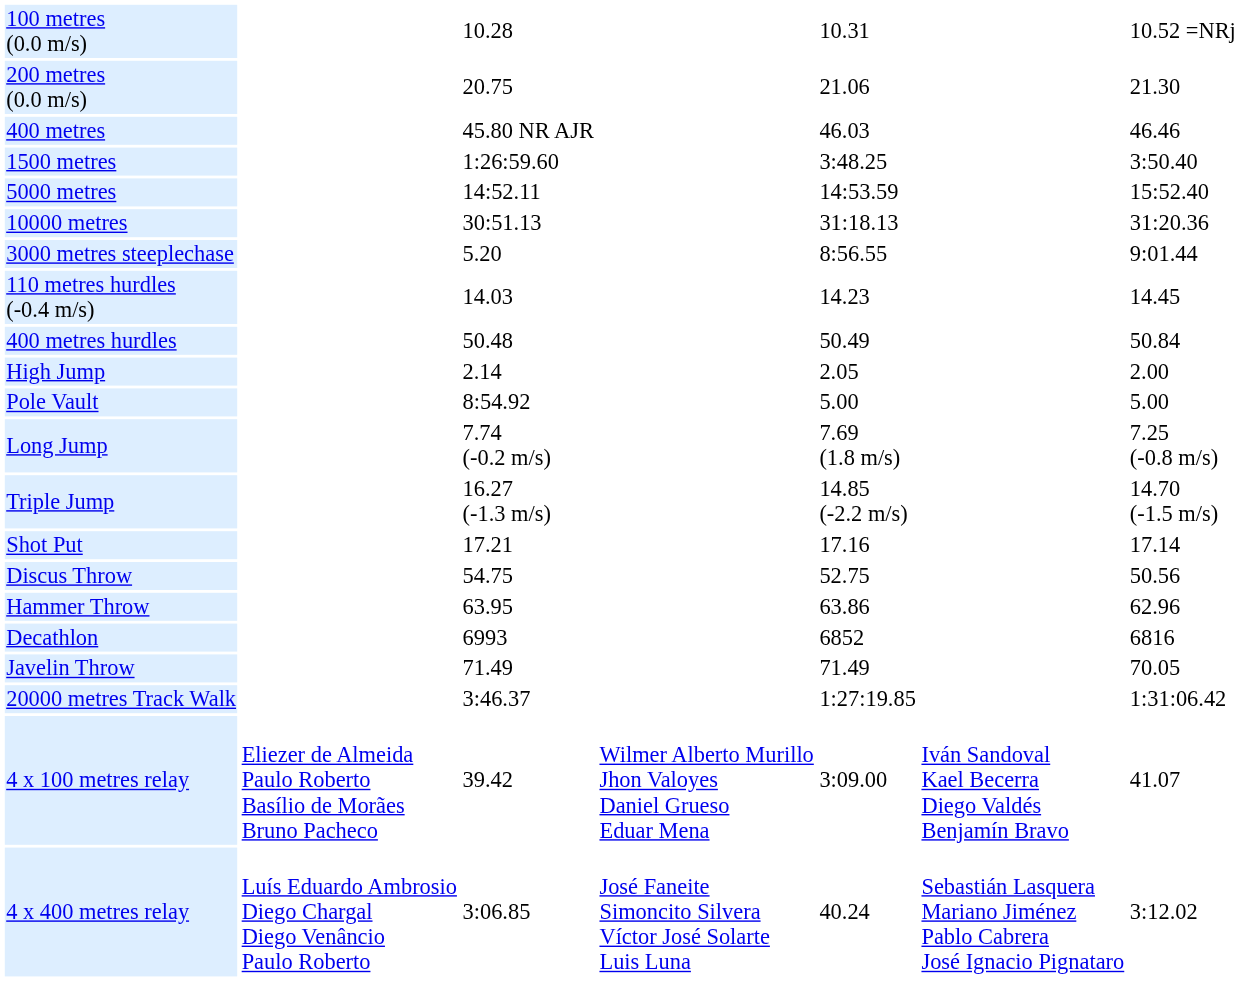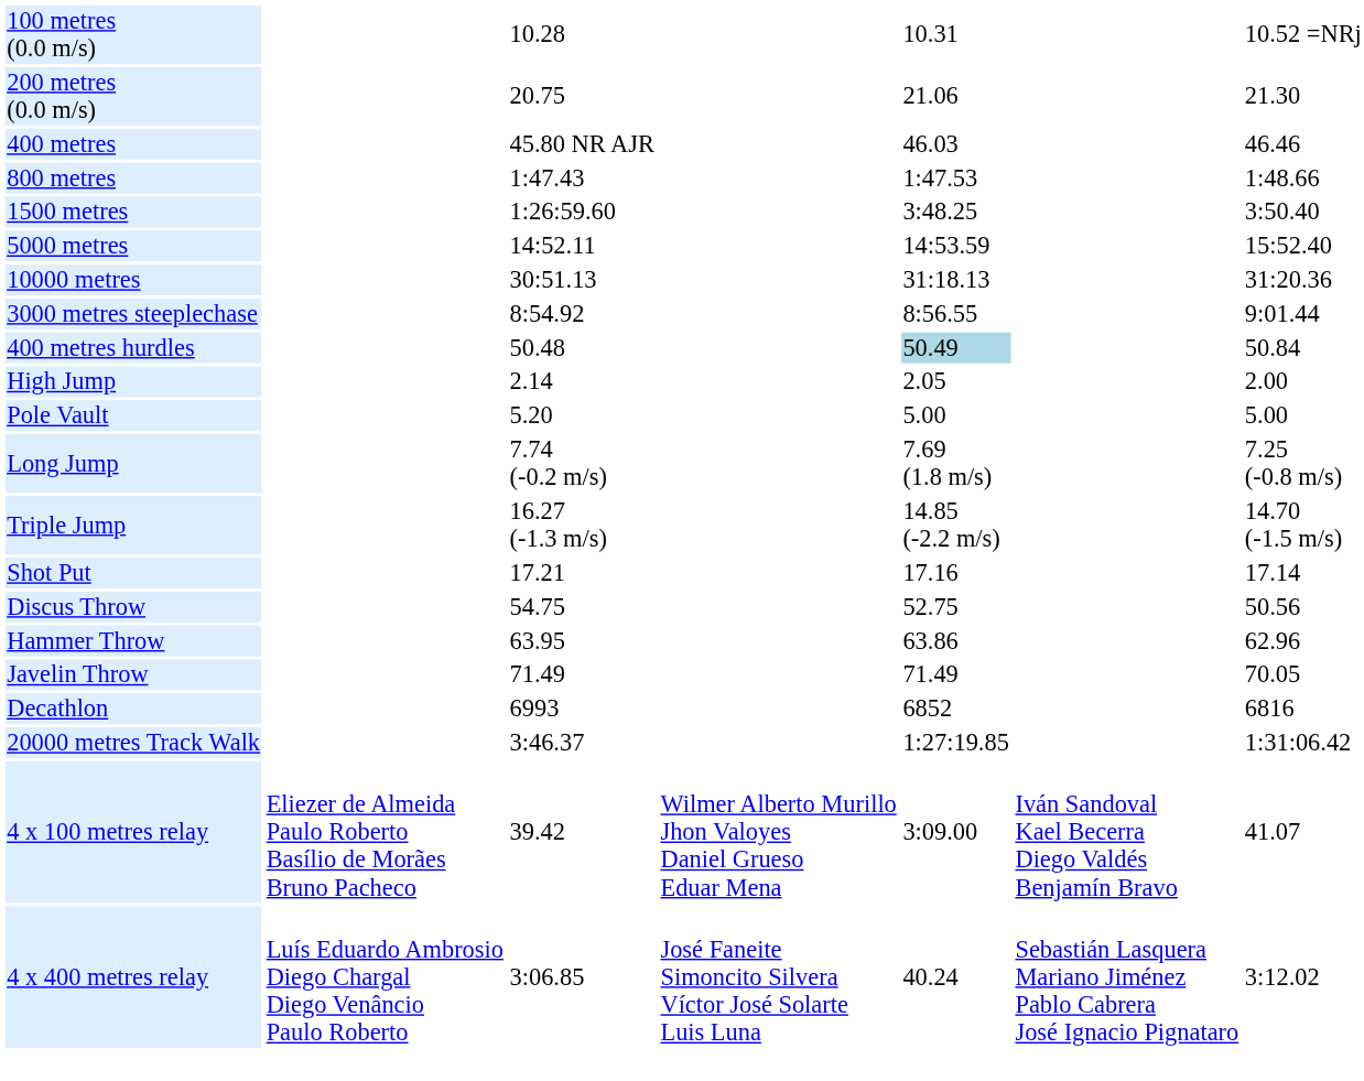 <table>
 <tr>
 <td bgcolor = DDEEFF><a href='#'>100 metres</a> <br> (0.0 m/s)</td>
 <td></td>
 <td>10.28</td>
 <td></td>
 <td>10.31</td>
 <td></td>
 <td>10.52 =NRj</td>
 </tr>
 <tr>
 <td bgcolor = DDEEFF><a href='#'>200 metres</a> <br> (0.0 m/s)</td>
 <td></td>
 <td>20.75</td>
 <td></td>
 <td>21.06</td>
 <td></td>
 <td>21.30</td>
 </tr>
 <tr>
 <td bgcolor = DDEEFF><a href='#'>400 metres</a></td>
 <td></td>
 <td>45.80 NR AJR</td>
 <td></td>
 <td>46.03</td>
 <td></td>
 <td>46.46</td>
+</tr>
+<tr>
+<td bgcolor = DDEEFF><a href='#'>800 metres</a></td>
+<td></td>
+<td>1:47.43</td>
+<td></td>
+<td>1:47.53</td>
+<td></td>
+<td>1:48.66</td>
 </tr>
 <tr>
 <td bgcolor = DDEEFF><a href='#'>1500 metres</a></td>
 <td></td>
 <td>1:26:59.60</td>
 <td></td>
 <td>3:48.25</td>
 <td></td>
 <td>3:50.40</td>
 </tr>
 <tr>
 <td bgcolor = DDEEFF><a href='#'>5000 metres</a></td>
 <td></td>
 <td>14:52.11</td>
 <td></td>
 <td>14:53.59</td>
 <td></td>
 <td>15:52.40</td>
 </tr>
 <tr>
 <td bgcolor = DDEEFF><a href='#'>10000 metres</a></td>
 <td></td>
 <td>30:51.13</td>
 <td></td>
 <td>31:18.13</td>
 <td></td>
 <td>31:20.36</td>
 </tr>
 <tr>
 <td bgcolor = DDEEFF><a href='#'>3000 metres steeplechase</a></td>
 <td></td>
-<td>5.20</td>
+<td>8:54.92</td>
 <td></td>
 <td>8:56.55</td>
 <td></td>
 <td>9:01.44</td>
 </tr>
 <tr>
-<td bgcolor = DDEEFF><a href='#'>110 metres hurdles</a> <br> (-0.4 m/s)</td>
-<td></td>
-<td>14.03</td>
-<td></td>
-<td>14.23</td>
-<td></td>
-<td>14.45</td>
-</tr>
-<tr>
 <td bgcolor = DDEEFF><a href='#'>400 metres hurdles</a></td>
 <td></td>
 <td>50.48</td>
 <td></td>
-<td>50.49</td>
+<td style="background: lightblue;">50.49</td>
 <td></td>
 <td>50.84</td>
 </tr>
 <tr>
 <td bgcolor = DDEEFF><a href='#'>High Jump</a></td>
 <td></td>
 <td>2.14</td>
 <td></td>
 <td>2.05</td>
 <td></td>
 <td>2.00</td>
 </tr>
 <tr>
 <td bgcolor = DDEEFF><a href='#'>Pole Vault</a></td>
 <td></td>
-<td>8:54.92</td>
+<td>5.20</td>
 <td></td>
 <td>5.00</td>
 <td></td>
 <td>5.00</td>
 </tr>
 <tr>
 <td bgcolor = DDEEFF><a href='#'>Long Jump</a></td>
 <td></td>
 <td>7.74 <br> (-0.2 m/s)</td>
 <td></td>
 <td>7.69 <br> (1.8 m/s)</td>
 <td></td>
 <td>7.25 <br> (-0.8 m/s)</td>
 </tr>
 <tr>
 <td bgcolor = DDEEFF><a href='#'>Triple Jump</a></td>
 <td></td>
 <td>16.27 <br> (-1.3 m/s)</td>
 <td></td>
 <td>14.85 <br> (-2.2 m/s)</td>
 <td></td>
 <td>14.70 <br> (-1.5 m/s)</td>
 </tr>
 <tr>
 <td bgcolor = DDEEFF><a href='#'>Shot Put</a></td>
 <td></td>
 <td>17.21</td>
 <td></td>
 <td>17.16</td>
 <td></td>
 <td>17.14</td>
 </tr>
 <tr>
 <td bgcolor = DDEEFF><a href='#'>Discus Throw</a></td>
 <td></td>
 <td>54.75</td>
 <td></td>
 <td>52.75</td>
 <td></td>
 <td>50.56</td>
 </tr>
 <tr>
 <td bgcolor = DDEEFF><a href='#'>Hammer Throw</a></td>
 <td></td>
 <td>63.95</td>
 <td></td>
 <td>63.86</td>
 <td></td>
 <td>62.96</td>
 </tr>
 <tr>
+<td bgcolor = DDEEFF><a href='#'>Javelin Throw</a></td>
+<td></td>
+<td>71.49</td>
+<td></td>
+<td>71.49</td>
+<td></td>
+<td>70.05</td>
+</tr>
+<tr>
 <td bgcolor = DDEEFF><a href='#'>Decathlon</a></td>
 <td></td>
 <td>6993</td>
 <td></td>
 <td>6852</td>
 <td></td>
 <td>6816</td>
-</tr>
-<tr>
-<td bgcolor = DDEEFF><a href='#'>Javelin Throw</a></td>
-<td></td>
-<td>71.49</td>
-<td></td>
-<td>71.49</td>
-<td></td>
-<td>70.05</td>
 </tr>
 <tr>
 <td bgcolor = DDEEFF><a href='#'>20000 metres Track Walk</a></td>
 <td></td>
 <td>3:46.37</td>
 <td></td>
 <td>1:27:19.85</td>
 <td></td>
 <td>1:31:06.42</td>
 </tr>
 <tr>
 <td bgcolor = DDEEFF><a href='#'>4 x 100 metres relay</a></td>
 <td> <br> <a href='#'>Eliezer de Almeida</a> <br> <a href='#'>Paulo Roberto</a>  <br> <a href='#'>Basílio de Morães</a>  <br> <a href='#'>Bruno Pacheco</a></td>
 <td>39.42</td>
 <td> <br> <a href='#'>Wilmer Alberto Murillo</a> <br> <a href='#'>Jhon Valoyes</a> <br> <a href='#'>Daniel Grueso</a> <br> <a href='#'>Eduar Mena</a></td>
 <td>3:09.00</td>
 <td> <br> <a href='#'>Iván Sandoval</a> <br> <a href='#'>Kael Becerra</a> <br> <a href='#'>Diego Valdés</a> <br> <a href='#'>Benjamín Bravo</a></td>
 <td>41.07</td>
 </tr>
 <tr>
 <td bgcolor = DDEEFF><a href='#'>4 x 400 metres relay</a></td>
 <td> <br> <a href='#'>Luís Eduardo Ambrosio</a> <br> <a href='#'>Diego Chargal</a> <br> <a href='#'>Diego Venâncio</a> <br> <a href='#'>Paulo Roberto</a></td>
 <td>3:06.85</td>
 <td> <br> <a href='#'>José Faneite</a> <br> <a href='#'>Simoncito Silvera</a> <br> <a href='#'>Víctor José Solarte</a> <br> <a href='#'>Luis Luna</a></td>
 <td>40.24</td>
 <td> <br> <a href='#'>Sebastián Lasquera</a> <br> <a href='#'>Mariano Jiménez</a> <br> <a href='#'>Pablo Cabrera</a> <br> <a href='#'>José Ignacio Pignataro</a></td>
 <td>3:12.02</td>
 </tr>
 </table>
